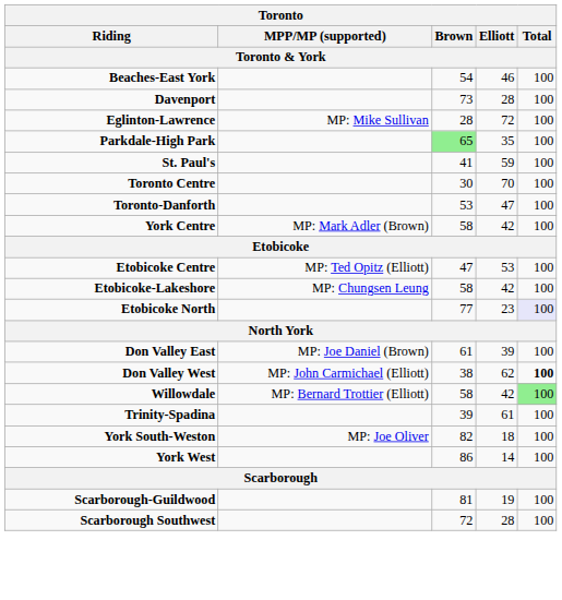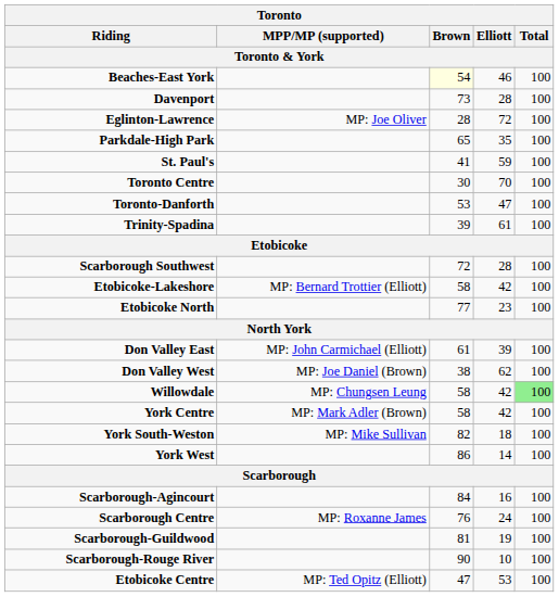 <table class="wikitable mw-collapsible mw-collapsed">
 <tr>
 <th colspan = "5">Toronto</th>
 </tr>
 <tr>
 <th width = "250">Riding</th>
 <th width = "250">MPP/MP (supported)</th>
 <th width = "40">Brown</th>
 <th width = "40">Elliott</th>
 <th width = "40">Total</th>
 </tr>
 <tr>
 <th colspan = "5">Toronto & York</th>
 </tr>
 <tr style="text-align:right;">
 <td><strong>Beaches-East York</strong></td>
 <td></td>
-<td>54</td>
+<td style="background: lightyellow;">54</td>
 <td>46</td>
 <td>100</td>
 </tr>
 <tr style="text-align:right;">
 <td><strong>Davenport</strong></td>
 <td></td>
 <td>73</td>
 <td>28</td>
 <td>100</td>
 </tr>
 <tr style="text-align:right;">
 <td><strong>Eglinton-Lawrence</strong></td>
-<td>MP: <a href='#'>Mike Sullivan</a></td>
+<td>MP: <a href='#'>Joe Oliver</a></td>
 <td>28</td>
 <td>72</td>
 <td>100</td>
 </tr>
 <tr style="text-align:right;">
 <td><strong>Parkdale-High Park</strong></td>
 <td></td>
-<td style="background: lightgreen;">65</td>
+<td>65</td>
 <td>35</td>
 <td>100</td>
 </tr>
 <tr style="text-align:right;">
 <td><strong>St. Paul's</strong></td>
 <td></td>
 <td>41</td>
 <td>59</td>
 <td>100</td>
 </tr>
 <tr style="text-align:right;">
 <td><strong>Toronto Centre</strong></td>
 <td></td>
 <td>30</td>
 <td>70</td>
 <td>100</td>
 </tr>
 <tr style="text-align:right;">
 <td><strong>Toronto-Danforth</strong></td>
 <td></td>
 <td>53</td>
 <td>47</td>
 <td>100</td>
 </tr>
 <tr style="text-align:right;">
-<td><strong>York Centre</strong></td>
-<td>MP: <a href='#'>Mark Adler</a> (Brown)</td>
-<td>58</td>
-<td>42</td>
+<td><strong>Trinity-Spadina</strong></td>
+<td></td>
+<td>39</td>
+<td>61</td>
 <td>100</td>
 </tr>
 <tr>
 <th colspan = "5">Etobicoke</th>
 </tr>
 <tr style="text-align:right;">
-<td><strong>Etobicoke Centre</strong></td>
-<td>MP: <a href='#'>Ted Opitz</a> (Elliott)</td>
-<td>47</td>
-<td>53</td>
+<td><strong>Scarborough Southwest</strong></td>
+<td></td>
+<td>72</td>
+<td>28</td>
 <td>100</td>
 </tr>
 <tr style="text-align:right;">
 <td><strong>Etobicoke-Lakeshore</strong></td>
-<td>MP: <a href='#'>Chungsen Leung</a></td>
+<td>MP: <a href='#'>Bernard Trottier</a> (Elliott)</td>
 <td>58</td>
 <td>42</td>
 <td>100</td>
 </tr>
 <tr style="text-align:right;">
 <td><strong>Etobicoke North</strong></td>
 <td></td>
 <td>77</td>
 <td>23</td>
-<td style="background: lavender;">100</td>
+<td>100</td>
 </tr>
 <tr>
 <th colspan = "5">North York</th>
 </tr>
 <tr style="text-align:right;">
 <td><strong>Don Valley East</strong></td>
-<td>MP: <a href='#'>Joe Daniel</a> (Brown)</td>
+<td>MP: <a href='#'>John Carmichael</a> (Elliott)</td>
 <td>61</td>
 <td>39</td>
 <td>100</td>
 </tr>
 <tr style="text-align:right;">
 <td><strong>Don Valley West</strong></td>
-<td>MP: <a href='#'>John Carmichael</a> (Elliott)</td>
+<td>MP: <a href='#'>Joe Daniel</a> (Brown)</td>
 <td>38</td>
 <td>62</td>
-<td><strong>100</strong></td>
+<td>100</td>
 </tr>
 <tr style="text-align:right;">
 <td><strong>Willowdale</strong></td>
-<td>MP: <a href='#'>Bernard Trottier</a> (Elliott)</td>
+<td>MP: <a href='#'>Chungsen Leung</a></td>
 <td>58</td>
 <td>42</td>
 <td style="background: lightgreen;">100</td>
 </tr>
 <tr style="text-align:right;">
-<td><strong>Trinity-Spadina</strong></td>
-<td></td>
-<td>39</td>
-<td>61</td>
+<td><strong>York Centre</strong></td>
+<td>MP: <a href='#'>Mark Adler</a> (Brown)</td>
+<td>58</td>
+<td>42</td>
 <td>100</td>
 </tr>
 <tr style="text-align:right;">
 <td><strong>York South-Weston</strong></td>
-<td>MP: <a href='#'>Joe Oliver</a></td>
+<td>MP: <a href='#'>Mike Sullivan</a></td>
 <td>82</td>
 <td>18</td>
 <td>100</td>
 </tr>
 <tr style="text-align:right;">
 <td><strong>York West</strong></td>
 <td></td>
 <td>86</td>
 <td>14</td>
 <td>100</td>
 </tr>
 <tr>
 <th colspan = "5">Scarborough</th>
 </tr>
 <tr style="text-align:right;">
+<td><strong>Scarborough-Agincourt</strong></td>
+<td></td>
+<td>84</td>
+<td>16</td>
+<td>100</td>
+</tr>
+<tr style="text-align:right;">
+<td><strong>Scarborough Centre</strong></td>
+<td>MP: <a href='#'>Roxanne James</a></td>
+<td>76</td>
+<td>24</td>
+<td>100</td>
+</tr>
+<tr style="text-align:right;">
 <td><strong>Scarborough-Guildwood</strong></td>
 <td></td>
 <td>81</td>
 <td>19</td>
 <td>100</td>
 </tr>
 <tr style="text-align:right;">
-<td><strong>Scarborough Southwest</strong></td>
+<td><strong>Scarborough-Rouge River</strong></td>
 <td></td>
-<td>72</td>
-<td>28</td>
+<td>90</td>
+<td>10</td>
+<td>100</td>
+</tr>
+<tr style="text-align:right;">
+<td><strong>Etobicoke Centre</strong></td>
+<td>MP: <a href='#'>Ted Opitz</a> (Elliott)</td>
+<td>47</td>
+<td>53</td>
 <td>100</td>
 </tr>
 </table>
